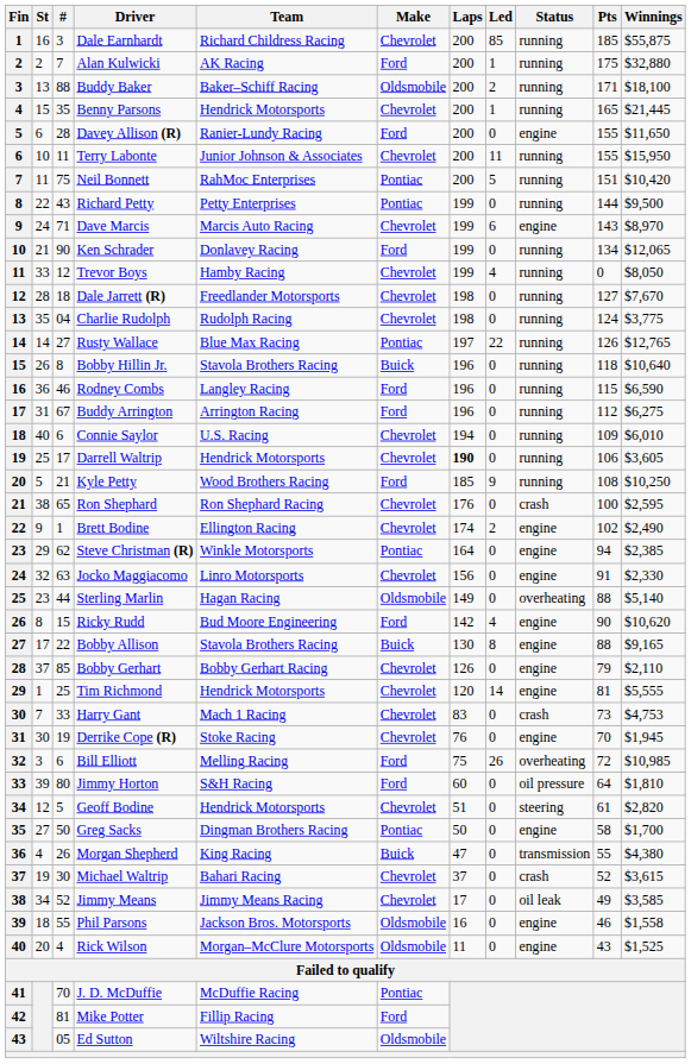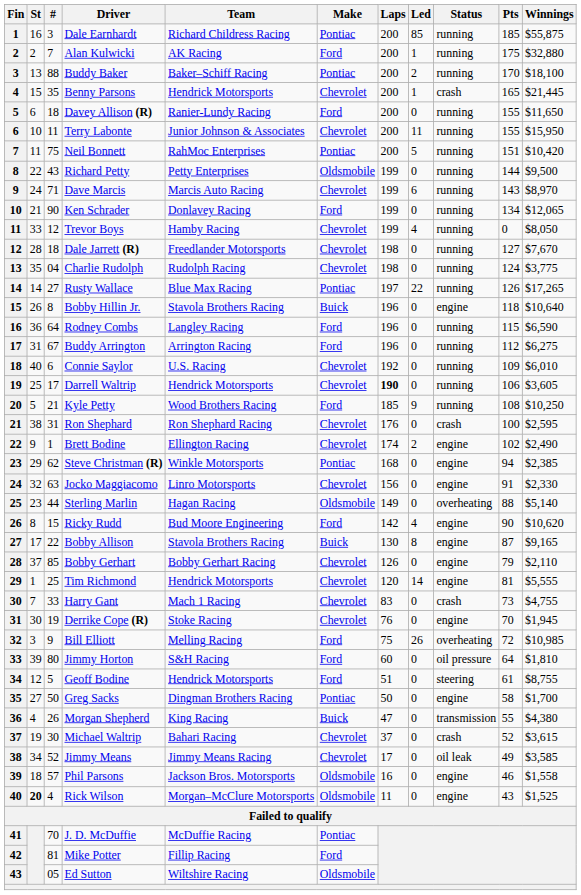 <table class="wikitable" style="font-size:95%">
 <tr>
 <th>Fin</th>
 <th>St</th>
 <th>#</th>
 <th>Driver</th>
 <th>Team</th>
 <th>Make</th>
 <th>Laps</th>
 <th>Led</th>
 <th>Status</th>
 <th>Pts</th>
 <th>Winnings</th>
 </tr>
 <tr>
 <th>1</th>
 <td>16</td>
 <td>3</td>
 <td><a href='#'>Dale Earnhardt</a></td>
 <td><a href='#'>Richard Childress Racing</a></td>
-<td><a href='#'>Chevrolet</a></td>
+<td><a href='#'>Pontiac</a></td>
 <td>200</td>
 <td>85</td>
 <td>running</td>
 <td>185</td>
 <td>$55,875</td>
 </tr>
 <tr>
 <th>2</th>
 <td>2</td>
 <td>7</td>
 <td><a href='#'>Alan Kulwicki</a></td>
 <td><a href='#'>AK Racing</a></td>
 <td><a href='#'>Ford</a></td>
 <td>200</td>
 <td>1</td>
 <td>running</td>
 <td>175</td>
 <td>$32,880</td>
 </tr>
 <tr>
 <th>3</th>
 <td>13</td>
 <td>88</td>
 <td><a href='#'>Buddy Baker</a></td>
 <td><a href='#'>Baker–Schiff Racing</a></td>
-<td><a href='#'>Oldsmobile</a></td>
+<td><a href='#'>Pontiac</a></td>
 <td>200</td>
 <td>2</td>
 <td>running</td>
-<td>171</td>
+<td>170</td>
 <td>$18,100</td>
 </tr>
 <tr>
 <th>4</th>
 <td>15</td>
 <td>35</td>
 <td><a href='#'>Benny Parsons</a></td>
 <td><a href='#'>Hendrick Motorsports</a></td>
 <td><a href='#'>Chevrolet</a></td>
 <td>200</td>
 <td>1</td>
-<td>running</td>
+<td>crash</td>
 <td>165</td>
 <td>$21,445</td>
 </tr>
 <tr>
 <th>5</th>
 <td>6</td>
-<td>28</td>
+<td>18</td>
 <td><a href='#'>Davey Allison</a> <strong>(R)</strong></td>
 <td><a href='#'>Ranier-Lundy Racing</a></td>
 <td><a href='#'>Ford</a></td>
 <td>200</td>
 <td>0</td>
-<td>engine</td>
+<td>running</td>
 <td>155</td>
 <td>$11,650</td>
 </tr>
 <tr>
 <th>6</th>
 <td>10</td>
 <td>11</td>
 <td><a href='#'>Terry Labonte</a></td>
 <td><a href='#'>Junior Johnson & Associates</a></td>
 <td><a href='#'>Chevrolet</a></td>
 <td>200</td>
 <td>11</td>
 <td>running</td>
 <td>155</td>
 <td>$15,950</td>
 </tr>
 <tr>
 <th>7</th>
 <td>11</td>
 <td>75</td>
 <td><a href='#'>Neil Bonnett</a></td>
 <td><a href='#'>RahMoc Enterprises</a></td>
 <td><a href='#'>Pontiac</a></td>
 <td>200</td>
 <td>5</td>
 <td>running</td>
 <td>151</td>
 <td>$10,420</td>
 </tr>
 <tr>
 <th>8</th>
 <td>22</td>
 <td>43</td>
 <td><a href='#'>Richard Petty</a></td>
 <td><a href='#'>Petty Enterprises</a></td>
-<td><a href='#'>Pontiac</a></td>
+<td><a href='#'>Oldsmobile</a></td>
 <td>199</td>
 <td>0</td>
 <td>running</td>
 <td>144</td>
 <td>$9,500</td>
 </tr>
 <tr>
 <th>9</th>
 <td>24</td>
 <td>71</td>
 <td><a href='#'>Dave Marcis</a></td>
 <td><a href='#'>Marcis Auto Racing</a></td>
 <td><a href='#'>Chevrolet</a></td>
 <td>199</td>
 <td>6</td>
-<td>engine</td>
+<td>running</td>
 <td>143</td>
 <td>$8,970</td>
 </tr>
 <tr>
 <th>10</th>
 <td>21</td>
 <td>90</td>
 <td><a href='#'>Ken Schrader</a></td>
 <td><a href='#'>Donlavey Racing</a></td>
 <td><a href='#'>Ford</a></td>
 <td>199</td>
 <td>0</td>
 <td>running</td>
 <td>134</td>
 <td>$12,065</td>
 </tr>
 <tr>
 <th>11</th>
 <td>33</td>
 <td>12</td>
 <td><a href='#'>Trevor Boys</a></td>
 <td><a href='#'>Hamby Racing</a></td>
 <td><a href='#'>Chevrolet</a></td>
 <td>199</td>
 <td>4</td>
 <td>running</td>
 <td>0</td>
 <td>$8,050</td>
 </tr>
 <tr>
 <th>12</th>
 <td>28</td>
 <td>18</td>
 <td><a href='#'>Dale Jarrett</a> <strong>(R)</strong></td>
 <td><a href='#'>Freedlander Motorsports</a></td>
 <td><a href='#'>Chevrolet</a></td>
 <td>198</td>
 <td>0</td>
 <td>running</td>
 <td>127</td>
 <td>$7,670</td>
 </tr>
 <tr>
 <th>13</th>
 <td>35</td>
 <td>04</td>
 <td><a href='#'>Charlie Rudolph</a></td>
 <td><a href='#'>Rudolph Racing</a></td>
 <td><a href='#'>Chevrolet</a></td>
 <td>198</td>
 <td>0</td>
 <td>running</td>
 <td>124</td>
 <td>$3,775</td>
 </tr>
 <tr>
 <th>14</th>
 <td>14</td>
 <td>27</td>
 <td><a href='#'>Rusty Wallace</a></td>
 <td><a href='#'>Blue Max Racing</a></td>
 <td><a href='#'>Pontiac</a></td>
 <td>197</td>
 <td>22</td>
 <td>running</td>
 <td>126</td>
-<td>$12,765</td>
+<td>$17,265</td>
 </tr>
 <tr>
 <th>15</th>
 <td>26</td>
 <td>8</td>
 <td><a href='#'>Bobby Hillin Jr.</a></td>
 <td><a href='#'>Stavola Brothers Racing</a></td>
 <td><a href='#'>Buick</a></td>
 <td>196</td>
 <td>0</td>
-<td>running</td>
+<td>engine</td>
 <td>118</td>
 <td>$10,640</td>
 </tr>
 <tr>
 <th>16</th>
 <td>36</td>
-<td>46</td>
+<td>64</td>
 <td><a href='#'>Rodney Combs</a></td>
 <td><a href='#'>Langley Racing</a></td>
 <td><a href='#'>Ford</a></td>
 <td>196</td>
 <td>0</td>
 <td>running</td>
 <td>115</td>
 <td>$6,590</td>
 </tr>
 <tr>
 <th>17</th>
 <td>31</td>
 <td>67</td>
 <td><a href='#'>Buddy Arrington</a></td>
 <td><a href='#'>Arrington Racing</a></td>
 <td><a href='#'>Ford</a></td>
 <td>196</td>
 <td>0</td>
 <td>running</td>
 <td>112</td>
 <td>$6,275</td>
 </tr>
 <tr>
 <th>18</th>
 <td>40</td>
 <td>6</td>
 <td><a href='#'>Connie Saylor</a></td>
 <td><a href='#'>U.S. Racing</a></td>
 <td><a href='#'>Chevrolet</a></td>
-<td>194</td>
+<td>192</td>
 <td>0</td>
 <td>running</td>
 <td>109</td>
 <td>$6,010</td>
 </tr>
 <tr>
 <th>19</th>
 <td>25</td>
 <td>17</td>
 <td><a href='#'>Darrell Waltrip</a></td>
 <td><a href='#'>Hendrick Motorsports</a></td>
 <td><a href='#'>Chevrolet</a></td>
 <td><strong>190</strong></td>
 <td>0</td>
 <td>running</td>
 <td>106</td>
 <td>$3,605</td>
 </tr>
 <tr>
 <th>20</th>
 <td>5</td>
 <td>21</td>
 <td><a href='#'>Kyle Petty</a></td>
 <td><a href='#'>Wood Brothers Racing</a></td>
 <td><a href='#'>Ford</a></td>
 <td>185</td>
 <td>9</td>
 <td>running</td>
 <td>108</td>
 <td>$10,250</td>
 </tr>
 <tr>
 <th>21</th>
 <td>38</td>
-<td>65</td>
+<td>31</td>
 <td><a href='#'>Ron Shephard</a></td>
 <td><a href='#'>Ron Shephard Racing</a></td>
 <td><a href='#'>Chevrolet</a></td>
 <td>176</td>
 <td>0</td>
 <td>crash</td>
 <td>100</td>
 <td>$2,595</td>
 </tr>
 <tr>
 <th>22</th>
 <td>9</td>
 <td>1</td>
 <td><a href='#'>Brett Bodine</a></td>
 <td><a href='#'>Ellington Racing</a></td>
 <td><a href='#'>Chevrolet</a></td>
 <td>174</td>
 <td>2</td>
 <td>engine</td>
 <td>102</td>
 <td>$2,490</td>
 </tr>
 <tr>
 <th>23</th>
 <td>29</td>
 <td>62</td>
 <td><a href='#'>Steve Christman</a> <strong>(R)</strong></td>
 <td><a href='#'>Winkle Motorsports</a></td>
 <td><a href='#'>Pontiac</a></td>
-<td>164</td>
+<td>168</td>
 <td>0</td>
 <td>engine</td>
 <td>94</td>
 <td>$2,385</td>
 </tr>
 <tr>
 <th>24</th>
 <td>32</td>
 <td>63</td>
 <td><a href='#'>Jocko Maggiacomo</a></td>
 <td><a href='#'>Linro Motorsports</a></td>
 <td><a href='#'>Chevrolet</a></td>
 <td>156</td>
 <td>0</td>
 <td>engine</td>
 <td>91</td>
 <td>$2,330</td>
 </tr>
 <tr>
 <th>25</th>
 <td>23</td>
 <td>44</td>
 <td><a href='#'>Sterling Marlin</a></td>
 <td><a href='#'>Hagan Racing</a></td>
 <td><a href='#'>Oldsmobile</a></td>
 <td>149</td>
 <td>0</td>
 <td>overheating</td>
 <td>88</td>
 <td>$5,140</td>
 </tr>
 <tr>
 <th>26</th>
 <td>8</td>
 <td>15</td>
 <td><a href='#'>Ricky Rudd</a></td>
 <td><a href='#'>Bud Moore Engineering</a></td>
 <td><a href='#'>Ford</a></td>
 <td>142</td>
 <td>4</td>
 <td>engine</td>
 <td>90</td>
 <td>$10,620</td>
 </tr>
 <tr>
 <th>27</th>
 <td>17</td>
 <td>22</td>
 <td><a href='#'>Bobby Allison</a></td>
 <td><a href='#'>Stavola Brothers Racing</a></td>
 <td><a href='#'>Buick</a></td>
 <td>130</td>
 <td>8</td>
 <td>engine</td>
-<td>88</td>
+<td>87</td>
 <td>$9,165</td>
 </tr>
 <tr>
 <th>28</th>
 <td>37</td>
 <td>85</td>
 <td><a href='#'>Bobby Gerhart</a></td>
 <td><a href='#'>Bobby Gerhart Racing</a></td>
 <td><a href='#'>Chevrolet</a></td>
 <td>126</td>
 <td>0</td>
 <td>engine</td>
 <td>79</td>
 <td>$2,110</td>
 </tr>
 <tr>
 <th>29</th>
 <td>1</td>
 <td>25</td>
 <td><a href='#'>Tim Richmond</a></td>
 <td><a href='#'>Hendrick Motorsports</a></td>
 <td><a href='#'>Chevrolet</a></td>
 <td>120</td>
 <td>14</td>
 <td>engine</td>
 <td>81</td>
 <td>$5,555</td>
 </tr>
 <tr>
 <th>30</th>
 <td>7</td>
 <td>33</td>
 <td><a href='#'>Harry Gant</a></td>
 <td><a href='#'>Mach 1 Racing</a></td>
 <td><a href='#'>Chevrolet</a></td>
 <td>83</td>
 <td>0</td>
 <td>crash</td>
 <td>73</td>
-<td>$4,753</td>
+<td>$4,755</td>
 </tr>
 <tr>
 <th>31</th>
 <td>30</td>
 <td>19</td>
 <td><a href='#'>Derrike Cope</a> <strong>(R)</strong></td>
 <td><a href='#'>Stoke Racing</a></td>
 <td><a href='#'>Chevrolet</a></td>
 <td>76</td>
 <td>0</td>
 <td>engine</td>
 <td>70</td>
 <td>$1,945</td>
 </tr>
 <tr>
 <th>32</th>
 <td>3</td>
-<td>6</td>
+<td>9</td>
 <td><a href='#'>Bill Elliott</a></td>
 <td><a href='#'>Melling Racing</a></td>
 <td><a href='#'>Ford</a></td>
 <td>75</td>
 <td>26</td>
 <td>overheating</td>
 <td>72</td>
 <td>$10,985</td>
 </tr>
 <tr>
 <th>33</th>
 <td>39</td>
 <td>80</td>
 <td><a href='#'>Jimmy Horton</a></td>
 <td><a href='#'>S&H Racing</a></td>
 <td><a href='#'>Ford</a></td>
 <td>60</td>
 <td>0</td>
 <td>oil pressure</td>
 <td>64</td>
 <td>$1,810</td>
 </tr>
 <tr>
 <th>34</th>
 <td>12</td>
 <td>5</td>
 <td><a href='#'>Geoff Bodine</a></td>
 <td><a href='#'>Hendrick Motorsports</a></td>
-<td><a href='#'>Chevrolet</a></td>
+<td><a href='#'>Ford</a></td>
 <td>51</td>
 <td>0</td>
 <td>steering</td>
 <td>61</td>
-<td>$2,820</td>
+<td>$8,755</td>
 </tr>
 <tr>
 <th>35</th>
 <td>27</td>
 <td>50</td>
 <td><a href='#'>Greg Sacks</a></td>
 <td><a href='#'>Dingman Brothers Racing</a></td>
 <td><a href='#'>Pontiac</a></td>
 <td>50</td>
 <td>0</td>
 <td>engine</td>
 <td>58</td>
 <td>$1,700</td>
 </tr>
 <tr>
 <th>36</th>
 <td>4</td>
 <td>26</td>
 <td><a href='#'>Morgan Shepherd</a></td>
 <td><a href='#'>King Racing</a></td>
 <td><a href='#'>Buick</a></td>
 <td>47</td>
 <td>0</td>
 <td>transmission</td>
 <td>55</td>
 <td>$4,380</td>
 </tr>
 <tr>
 <th>37</th>
 <td>19</td>
 <td>30</td>
 <td><a href='#'>Michael Waltrip</a></td>
 <td><a href='#'>Bahari Racing</a></td>
 <td><a href='#'>Chevrolet</a></td>
 <td>37</td>
 <td>0</td>
 <td>crash</td>
 <td>52</td>
 <td>$3,615</td>
 </tr>
 <tr>
 <th>38</th>
 <td>34</td>
 <td>52</td>
 <td><a href='#'>Jimmy Means</a></td>
 <td><a href='#'>Jimmy Means Racing</a></td>
 <td><a href='#'>Chevrolet</a></td>
 <td>17</td>
 <td>0</td>
 <td>oil leak</td>
 <td>49</td>
 <td>$3,585</td>
 </tr>
 <tr>
 <th>39</th>
 <td>18</td>
-<td>55</td>
+<td>57</td>
 <td><a href='#'>Phil Parsons</a></td>
 <td><a href='#'>Jackson Bros. Motorsports</a></td>
 <td><a href='#'>Oldsmobile</a></td>
 <td>16</td>
 <td>0</td>
 <td>engine</td>
 <td>46</td>
 <td>$1,558</td>
 </tr>
 <tr>
 <th>40</th>
-<td>20</td>
+<td><strong>20</strong></td>
 <td>4</td>
 <td><a href='#'>Rick Wilson</a></td>
 <td><a href='#'>Morgan–McClure Motorsports</a></td>
 <td><a href='#'>Oldsmobile</a></td>
 <td>11</td>
 <td>0</td>
 <td>engine</td>
 <td>43</td>
 <td>$1,525</td>
 </tr>
 <tr>
 <th colspan="11">Failed to qualify</th>
 </tr>
 <tr>
 <th>41</th>
 <th rowspan="3"></th>
 <td>70</td>
 <td><a href='#'>J. D. McDuffie</a></td>
 <td><a href='#'>McDuffie Racing</a></td>
 <td><a href='#'>Pontiac</a></td>
 <th colspan="5" rowspan="3"></th>
 </tr>
 <tr>
 <th>42</th>
 <td>81</td>
 <td><a href='#'>Mike Potter</a></td>
 <td><a href='#'>Fillip Racing</a></td>
 <td><a href='#'>Ford</a></td>
 </tr>
 <tr>
 <th>43</th>
 <td>05</td>
 <td><a href='#'>Ed Sutton</a></td>
 <td><a href='#'>Wiltshire Racing</a></td>
 <td><a href='#'>Oldsmobile</a></td>
 </tr>
 <tr>
 <th colspan="11"></th>
 </tr>
 </table>
